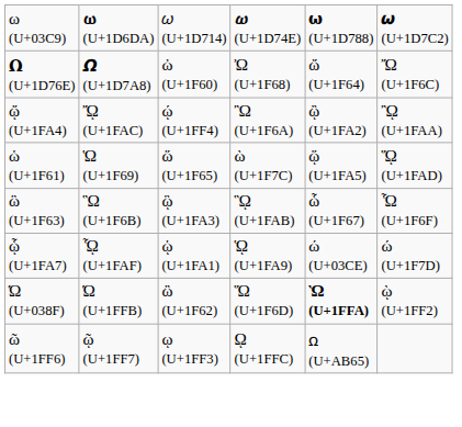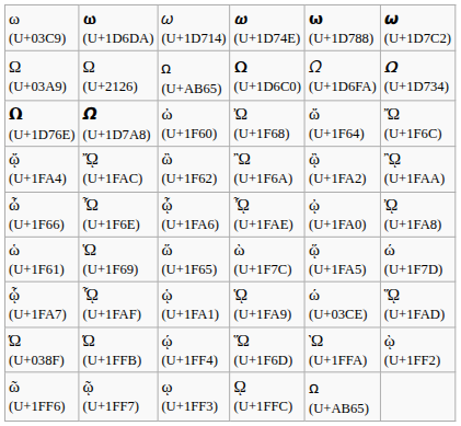 <table class="wikitable">
 <tr>
 <td>ω<br><small>(U+03C9)</small></td>
 <td>𝛚<br><small>(U+1D6DA)</small></td>
 <td>𝜔<br><small>(U+1D714)</small></td>
 <td>𝝎<br><small>(U+1D74E)</small></td>
 <td>𝞈<br><small>(U+1D788)</small></td>
 <td>𝟂<br><small>(U+1D7C2)</small></td>
+</tr>
+<tr>
+<td>Ω<br><small>(U+03A9)</small></td>
+<td>Ω<br><small>(U+2126)</small></td>
+<td>ꭥ<br><small>(U+AB65)</small></td>
+<td>𝛀<br><small>(U+1D6C0)</small></td>
+<td>𝛺<br><small>(U+1D6FA)</small></td>
+<td>𝜴<br><small>(U+1D734)</small></td>
 </tr>
 <tr>
 <td>𝝮<br><small>(U+1D76E)</small></td>
 <td>𝞨<br><small>(U+1D7A8)</small></td>
 <td>ὠ<br><small>(U+1F60)</small></td>
 <td>Ὠ<br><small>(U+1F68)</small></td>
 <td>ὤ<br><small>(U+1F64)</small></td>
 <td>Ὤ<br><small>(U+1F6C)</small></td>
 </tr>
 <tr>
 <td>ᾤ<br><small>(U+1FA4)</small></td>
 <td>ᾬ<br><small>(U+1FAC)</small></td>
-<td>ῴ<br><small>(U+1FF4)</small></td>
+<td>ὢ<br><small>(U+1F62)</small></td>
 <td>Ὢ<br><small>(U+1F6A)</small></td>
 <td>ᾢ<br><small>(U+1FA2)</small></td>
 <td>ᾪ<br><small>(U+1FAA)</small></td>
+</tr>
+<tr>
+<td>ὦ<br><small>(U+1F66)</small></td>
+<td>Ὦ<br><small>(U+1F6E)</small></td>
+<td>ᾦ<br><small>(U+1FA6)</small></td>
+<td>ᾮ<br><small>(U+1FAE)</small></td>
+<td>ᾠ<br><small>(U+1FA0)</small></td>
+<td>ᾨ<br><small>(U+1FA8)</small></td>
 </tr>
 <tr>
 <td>ὡ<br><small>(U+1F61)</small></td>
 <td>Ὡ<br><small>(U+1F69)</small></td>
 <td>ὥ<br><small>(U+1F65)</small></td>
 <td>ὼ<br><small>(U+1F7C)</small></td>
 <td>ᾥ<br><small>(U+1FA5)</small></td>
-<td>ᾭ<br><small>(U+1FAD)</small></td>
-</tr>
-<tr>
-<td>ὣ<br><small>(U+1F63)</small></td>
-<td>Ὣ<br><small>(U+1F6B)</small></td>
-<td>ᾣ<br><small>(U+1FA3)</small></td>
-<td>ᾫ<br><small>(U+1FAB)</small></td>
-<td>ὧ<br><small>(U+1F67)</small></td>
-<td>Ὧ<br><small>(U+1F6F)</small></td>
+<td>ώ<br><small>(U+1F7D)</small></td>
 </tr>
 <tr>
 <td>ᾧ<br><small>(U+1FA7)</small></td>
 <td>ᾯ<br><small>(U+1FAF)</small></td>
 <td>ᾡ<br><small>(U+1FA1)</small></td>
 <td>ᾩ<br><small>(U+1FA9)</small></td>
 <td>ώ<br><small>(U+03CE)</small></td>
-<td>ώ<br><small>(U+1F7D)</small></td>
+<td>ᾭ<br><small>(U+1FAD)</small></td>
 </tr>
 <tr>
 <td>Ώ<br><small>(U+038F)</small></td>
 <td>Ώ<br><small>(U+1FFB)</small></td>
-<td>ὢ<br><small>(U+1F62)</small></td>
+<td>ῴ<br><small>(U+1FF4)</small></td>
 <td>Ὥ<br><small>(U+1F6D)</small></td>
-<td><strong>Ὼ<br><small>(U+1FFA)</small></strong></td>
+<td>Ὼ<br><small>(U+1FFA)</small></td>
 <td>ῲ<br><small>(U+1FF2)</small></td>
 </tr>
 <tr>
 <td>ῶ<br><small>(U+1FF6)</small></td>
 <td>ῷ<br><small>(U+1FF7)</small></td>
 <td>ῳ<br><small>(U+1FF3)</small></td>
 <td>ῼ<br><small>(U+1FFC)</small></td>
 <td>ꭥ<br><small>(U+AB65)</small></td>
 </tr>
 </table>
